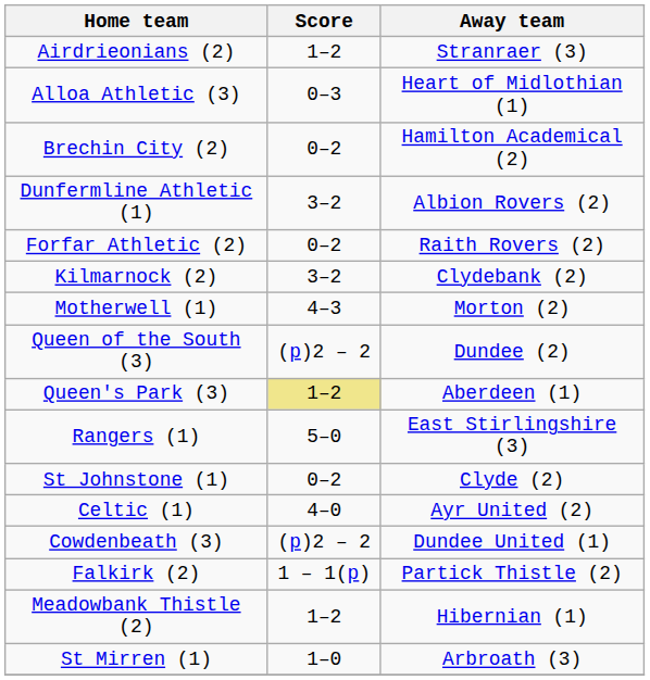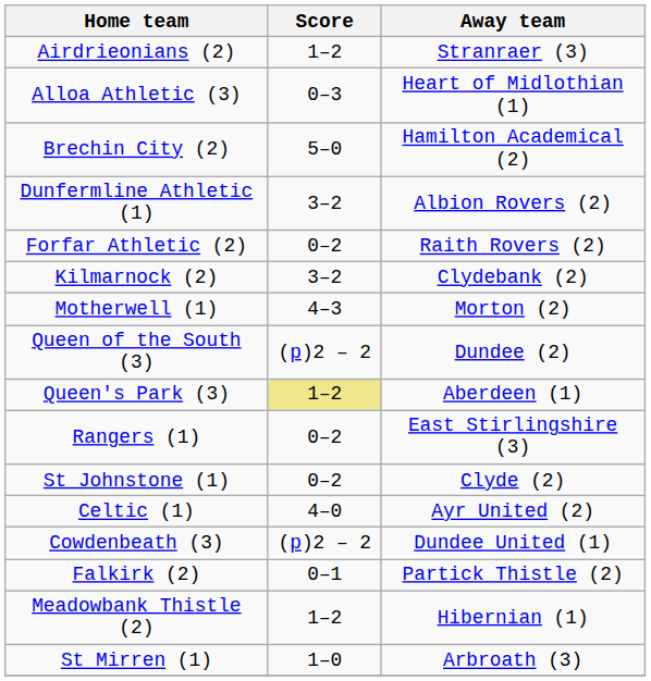 <table class="wikitable" style="text-align: center">
 <tr>
 <th width=170>Home team</th>
 <th width=70>Score</th>
 <th width=170>Away team</th>
 </tr>
 <tr>
 <td><a href='#'>Airdrieonians</a> (2)</td>
 <td>1–2</td>
 <td><a href='#'>Stranraer</a> (3)</td>
 </tr>
 <tr>
 <td><a href='#'>Alloa Athletic</a> (3)</td>
 <td>0–3</td>
 <td><a href='#'>Heart of Midlothian</a> (1)</td>
 </tr>
 <tr>
 <td><a href='#'>Brechin City</a> (2)</td>
-<td>0–2</td>
+<td>5–0</td>
 <td><a href='#'>Hamilton Academical</a> (2)</td>
 </tr>
 <tr>
 <td><a href='#'>Dunfermline Athletic</a> (1)</td>
 <td>3–2</td>
 <td><a href='#'>Albion Rovers</a> (2)</td>
 </tr>
 <tr>
 <td><a href='#'>Forfar Athletic</a> (2)</td>
 <td>0–2</td>
 <td><a href='#'>Raith Rovers</a> (2)</td>
 </tr>
 <tr>
 <td><a href='#'>Kilmarnock</a> (2)</td>
 <td>3–2</td>
 <td><a href='#'>Clydebank</a> (2)</td>
 </tr>
 <tr>
 <td><a href='#'>Motherwell</a> (1)</td>
 <td>4–3</td>
 <td><a href='#'>Morton</a> (2)</td>
 </tr>
 <tr>
 <td><a href='#'>Queen of the South</a> (3)</td>
 <td>(<a href='#'>p</a>)2 – 2</td>
 <td><a href='#'>Dundee</a> (2)</td>
 </tr>
 <tr>
 <td><a href='#'>Queen's Park</a> (3)</td>
 <td style="background: khaki;">1–2</td>
 <td><a href='#'>Aberdeen</a> (1)</td>
 </tr>
 <tr>
 <td><a href='#'>Rangers</a> (1)</td>
-<td>5–0</td>
+<td>0–2</td>
 <td><a href='#'>East Stirlingshire</a> (3)</td>
 </tr>
 <tr>
 <td><a href='#'>St Johnstone</a> (1)</td>
 <td>0–2</td>
 <td><a href='#'>Clyde</a> (2)</td>
 </tr>
 <tr>
 <td><a href='#'>Celtic</a> (1)</td>
 <td>4–0</td>
 <td><a href='#'>Ayr United</a> (2)</td>
 </tr>
 <tr>
 <td><a href='#'>Cowdenbeath</a> (3)</td>
 <td>(<a href='#'>p</a>)2 – 2</td>
 <td><a href='#'>Dundee United</a> (1)</td>
 </tr>
 <tr>
 <td><a href='#'>Falkirk</a> (2)</td>
-<td>1 – 1(<a href='#'>p</a>)</td>
+<td>0–1</td>
 <td><a href='#'>Partick Thistle</a> (2)</td>
 </tr>
 <tr>
 <td><a href='#'>Meadowbank Thistle</a> (2)</td>
 <td>1–2</td>
 <td><a href='#'>Hibernian</a> (1)</td>
 </tr>
 <tr>
 <td><a href='#'>St Mirren</a> (1)</td>
 <td>1–0</td>
 <td><a href='#'>Arbroath</a> (3)</td>
 </tr>
 <tr>
 </tr>
 </table>
